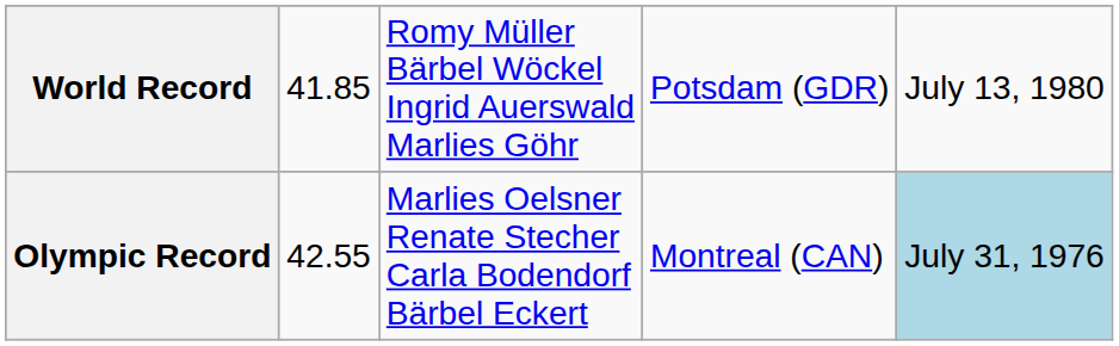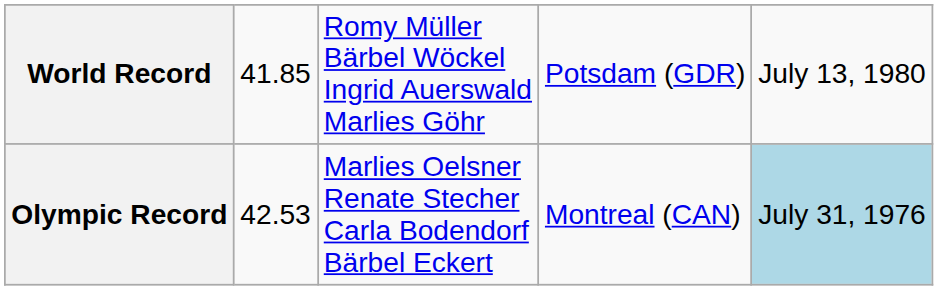 <table class="wikitable" style="text-align:left">
 <tr>
 <th>World Record</th>
 <td>41.85</td>
 <td> <a href='#'>Romy Müller</a><br> <a href='#'>Bärbel Wöckel</a> <br> <a href='#'>Ingrid Auerswald</a><br> <a href='#'>Marlies Göhr</a></td>
 <td><a href='#'>Potsdam</a> (<a href='#'>GDR</a>)</td>
 <td>July 13, 1980</td>
 </tr>
 <tr>
 <th>Olympic Record</th>
-<td>42.55</td>
+<td>42.53</td>
 <td> <a href='#'>Marlies Oelsner</a><br> <a href='#'>Renate Stecher</a> <br> <a href='#'>Carla Bodendorf</a><br> <a href='#'>Bärbel Eckert</a></td>
 <td><a href='#'>Montreal</a> (<a href='#'>CAN</a>)</td>
 <td style="background: lightblue;">July 31, 1976</td>
 </tr>
 </table>
